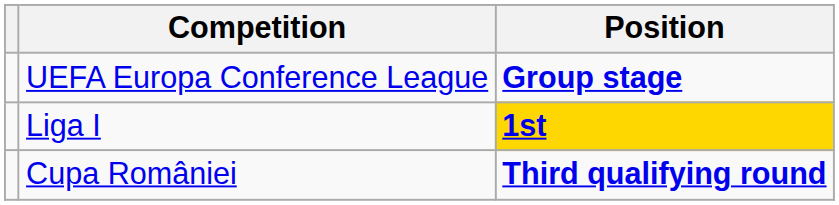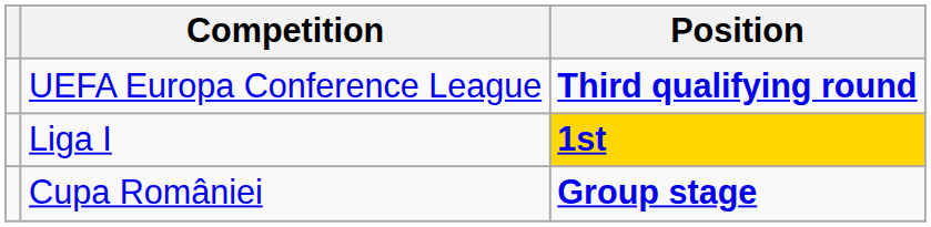 <table class="wikitable">
 <tr>
 <th></th>
 <th>Competition</th>
 <th>Position</th>
 </tr>
 <tr>
 <td></td>
 <td><a href='#'>UEFA Europa Conference League</a></td>
-<td><strong><a href='#'>Group stage</a></strong></td>
+<td><strong><a href='#'>Third qualifying round</a></strong></td>
 </tr>
 <tr>
 <td></td>
 <td><a href='#'>Liga I</a></td>
 <td style="background:gold;"><strong><a href='#'>1st</a></strong></td>
 </tr>
 <tr>
 <td></td>
 <td><a href='#'>Cupa României</a></td>
-<td><strong><a href='#'>Third qualifying round</a></strong></td>
+<td><strong><a href='#'>Group stage</a></strong></td>
 </tr>
 </table>
